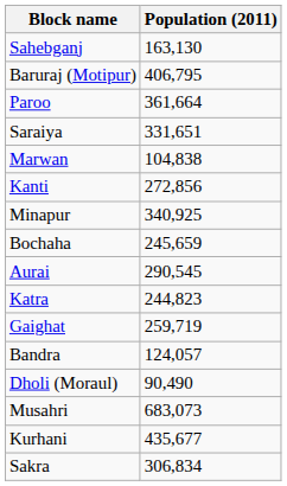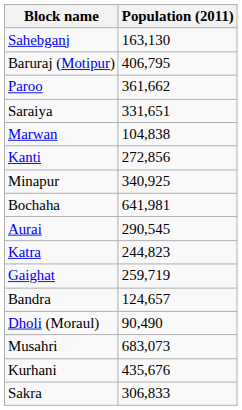 <table class="wikitable sortable">
 <tr>
 <th>Block name</th>
 <th>Population (2011)</th>
 </tr>
 <tr>
 <td><a href='#'>Sahebganj</a></td>
 <td>163,130</td>
 </tr>
 <tr>
 <td>Baruraj (<a href='#'>Motipur</a>)</td>
 <td>406,795</td>
 </tr>
 <tr>
 <td><a href='#'>Paroo</a></td>
-<td>361,664</td>
+<td>361,662</td>
 </tr>
 <tr>
 <td>Saraiya</td>
 <td>331,651</td>
 </tr>
 <tr>
 <td><a href='#'>Marwan</a></td>
 <td>104,838</td>
 </tr>
 <tr>
 <td><a href='#'>Kanti</a></td>
 <td>272,856</td>
 </tr>
 <tr>
 <td>Minapur</td>
 <td>340,925</td>
 </tr>
 <tr>
 <td>Bochaha</td>
-<td>245,659</td>
+<td>641,981</td>
 </tr>
 <tr>
 <td><a href='#'>Aurai</a></td>
 <td>290,545</td>
 </tr>
 <tr>
 <td><a href='#'>Katra</a></td>
 <td>244,823</td>
 </tr>
 <tr>
 <td><a href='#'>Gaighat</a></td>
 <td>259,719</td>
 </tr>
 <tr>
 <td>Bandra</td>
-<td>124,057</td>
+<td>124,657</td>
 </tr>
 <tr>
 <td><a href='#'>Dholi</a> (Moraul)</td>
 <td>90,490</td>
 </tr>
 <tr>
 <td>Musahri</td>
 <td>683,073</td>
 </tr>
 <tr>
 <td>Kurhani</td>
-<td>435,677</td>
+<td>435,676</td>
 </tr>
 <tr>
 <td>Sakra</td>
-<td>306,834</td>
+<td>306,833</td>
 </tr>
 </table>
